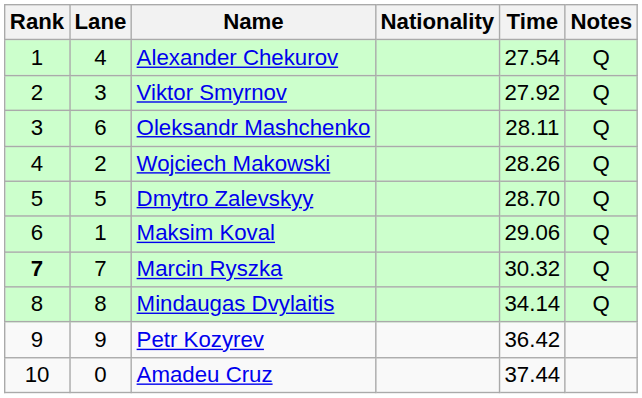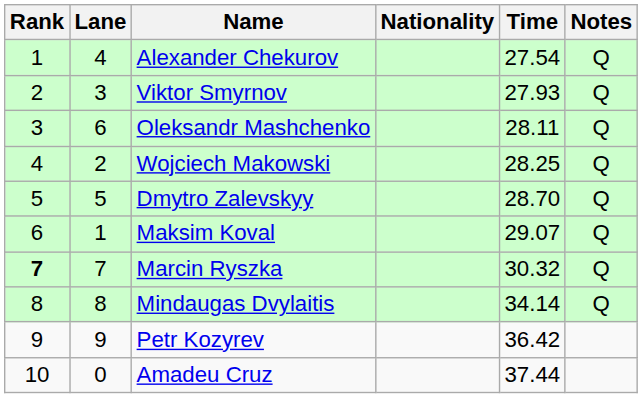 <table class="wikitable sortable" style="text-align:center">
 <tr>
 <th>Rank</th>
 <th>Lane</th>
 <th>Name</th>
 <th>Nationality</th>
 <th>Time</th>
 <th>Notes</th>
 </tr>
 <tr bgcolor=ccffcc>
 <td>1</td>
 <td>4</td>
 <td align=left><a href='#'>Alexander Chekurov</a></td>
 <td align=left></td>
 <td>27.54</td>
 <td>Q</td>
 </tr>
 <tr bgcolor=ccffcc>
 <td>2</td>
 <td>3</td>
 <td align=left><a href='#'>Viktor Smyrnov</a></td>
 <td align=left></td>
-<td>27.92</td>
+<td>27.93</td>
 <td>Q</td>
 </tr>
 <tr bgcolor=ccffcc>
 <td>3</td>
 <td>6</td>
 <td align=left><a href='#'>Oleksandr Mashchenko</a></td>
 <td align=left></td>
 <td>28.11</td>
 <td>Q</td>
 </tr>
 <tr bgcolor=ccffcc>
 <td>4</td>
 <td>2</td>
 <td align=left><a href='#'>Wojciech Makowski</a></td>
 <td align=left></td>
-<td>28.26</td>
+<td>28.25</td>
 <td>Q</td>
 </tr>
 <tr bgcolor=ccffcc>
 <td>5</td>
 <td>5</td>
 <td align=left><a href='#'>Dmytro Zalevskyy</a></td>
 <td align=left></td>
 <td>28.70</td>
 <td>Q</td>
 </tr>
 <tr bgcolor=ccffcc>
 <td>6</td>
 <td>1</td>
 <td align=left><a href='#'>Maksim Koval</a></td>
 <td align=left></td>
-<td>29.06</td>
+<td>29.07</td>
 <td>Q</td>
 </tr>
 <tr bgcolor=ccffcc>
 <td><strong>7</strong></td>
 <td>7</td>
 <td align=left><a href='#'>Marcin Ryszka</a></td>
 <td align=left></td>
 <td>30.32</td>
 <td>Q</td>
 </tr>
 <tr bgcolor=ccffcc>
 <td>8</td>
 <td>8</td>
 <td align=left><a href='#'>Mindaugas Dvylaitis</a></td>
 <td align=left></td>
 <td>34.14</td>
 <td>Q</td>
 </tr>
 <tr>
 <td>9</td>
 <td>9</td>
 <td align=left><a href='#'>Petr Kozyrev</a></td>
 <td align=left></td>
 <td>36.42</td>
 <td></td>
 </tr>
 <tr>
 <td>10</td>
 <td>0</td>
 <td align=left><a href='#'>Amadeu Cruz</a></td>
 <td align=left></td>
 <td>37.44</td>
 <td></td>
 </tr>
 </table>
